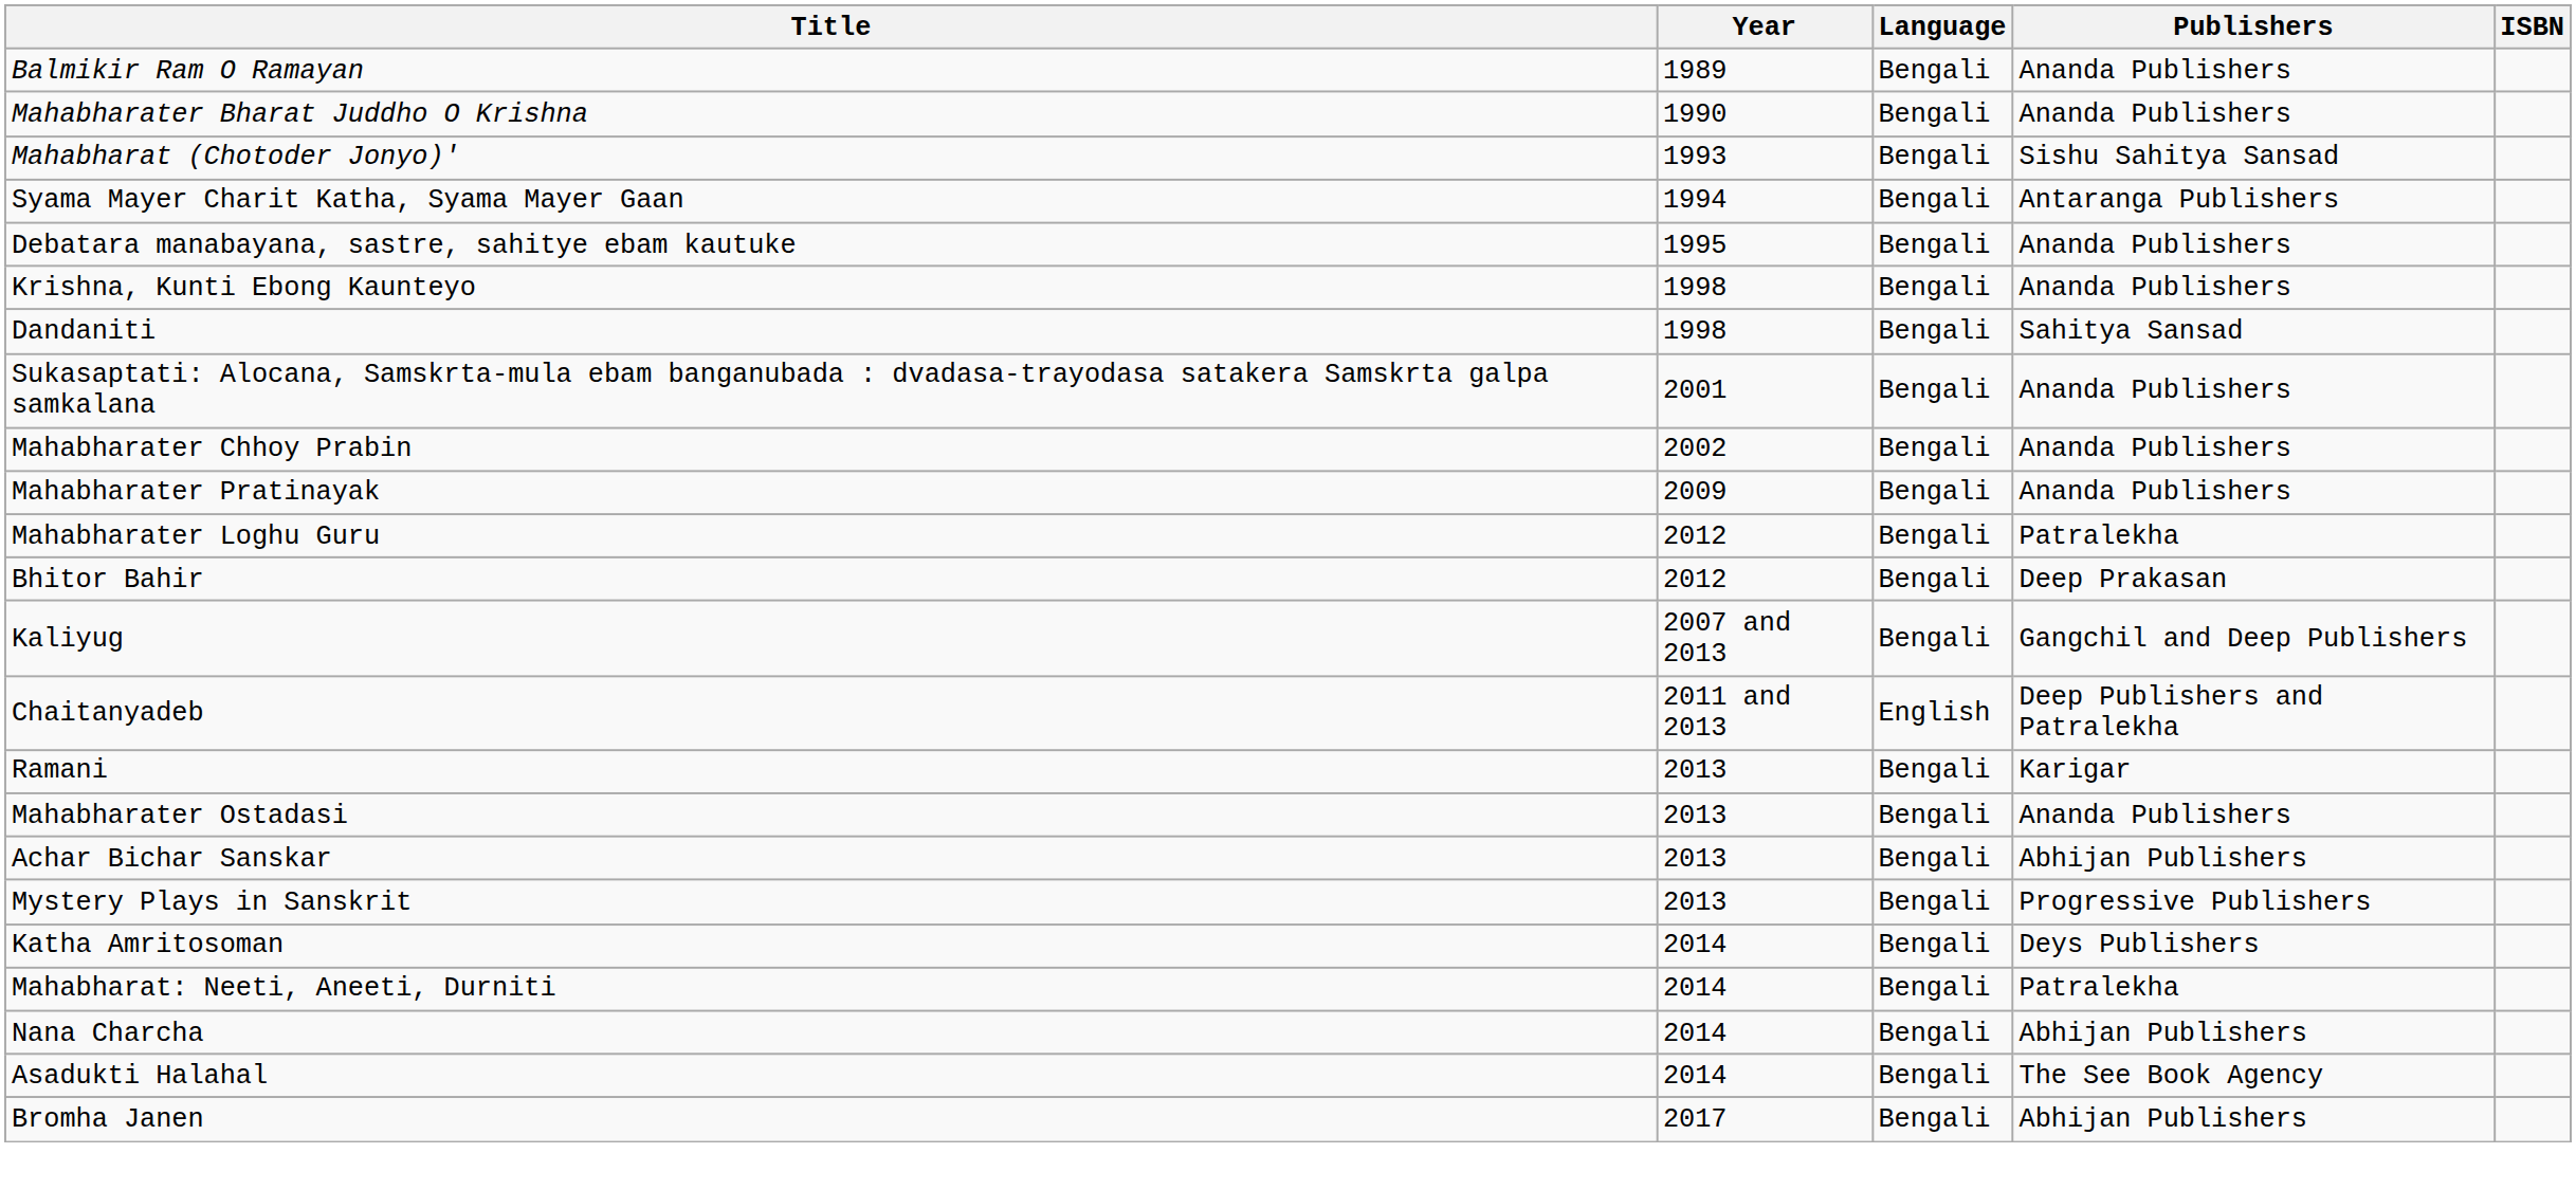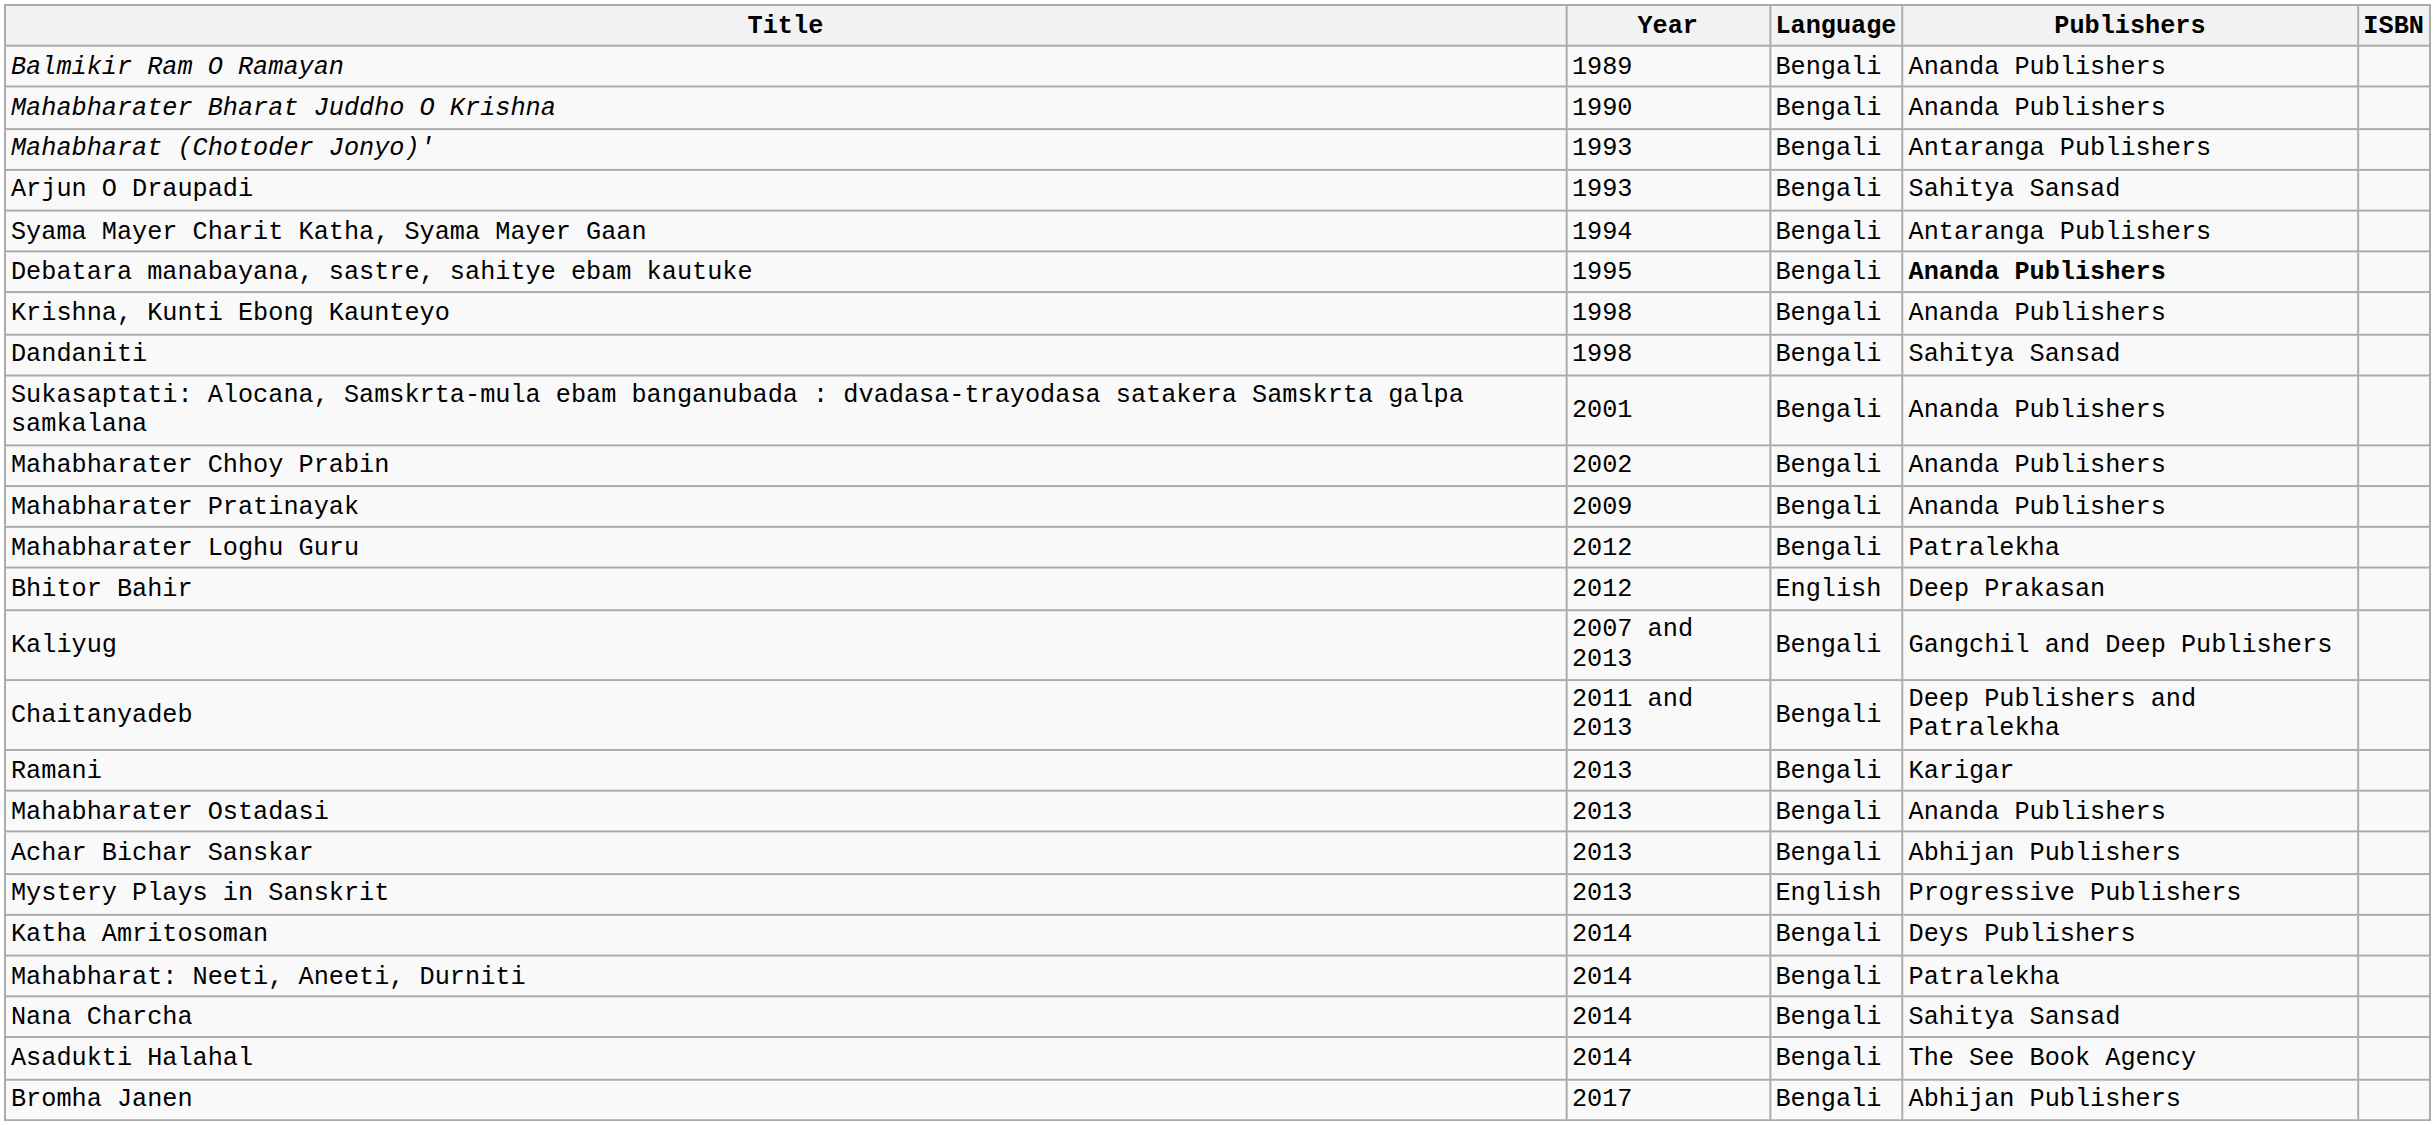 <table class="wikitable sortable">
 <tr>
 <th>Title</th>
 <th>Year</th>
 <th>Language</th>
 <th>Publishers</th>
 <th>ISBN</th>
 </tr>
 <tr>
 <td><em>Balmikir Ram O Ramayan</em></td>
 <td>1989</td>
 <td>Bengali</td>
 <td>Ananda Publishers</td>
 <td></td>
 </tr>
 <tr>
 <td><em>Mahabharater Bharat Juddho O Krishna</em></td>
 <td>1990</td>
 <td>Bengali</td>
 <td>Ananda Publishers</td>
 <td></td>
 </tr>
 <tr>
 <td><em>Mahabharat (Chotoder Jonyo)'</td>
 <td>1993</td>
 <td>Bengali</td>
-<td>Sishu Sahitya Sansad</td>
+<td>Antaranga Publishers</td>
+<td></td>
+</tr>
+<tr>
+<td></em>Arjun O Draupadi<em></td>
+<td>1993</td>
+<td>Bengali</td>
+<td>Sahitya Sansad</td>
 <td></td>
 </tr>
 <tr>
 <td></em>Syama Mayer Charit Katha, Syama Mayer Gaan<em></td>
 <td>1994</td>
 <td>Bengali</td>
 <td>Antaranga Publishers</td>
 <td></td>
 </tr>
 <tr>
 <td></em>Debatara manabayana, sastre, sahitye ebam kautuke<em></td>
 <td>1995</td>
 <td>Bengali</td>
-<td>Ananda Publishers</td>
+<td><strong>Ananda Publishers</strong></td>
 <td></td>
 </tr>
 <tr>
 <td></em>Krishna, Kunti Ebong Kaunteyo<em></td>
 <td>1998</td>
 <td>Bengali</td>
 <td>Ananda Publishers</td>
 <td></td>
 </tr>
 <tr>
 <td></em>Dandaniti<em></td>
 <td>1998</td>
 <td>Bengali</td>
 <td>Sahitya Sansad</td>
 <td></td>
 </tr>
 <tr>
 <td></em>Sukasaptati: Alocana, Samskrta-mula ebam banganubada : dvadasa-trayodasa satakera Samskrta galpa samkalana<em></td>
 <td>2001</td>
 <td>Bengali</td>
 <td>Ananda Publishers</td>
 <td></td>
 </tr>
 <tr>
 <td></em>Mahabharater Chhoy Prabin<em></td>
 <td>2002</td>
 <td>Bengali</td>
 <td>Ananda Publishers</td>
 <td></td>
 </tr>
 <tr>
 <td></em>Mahabharater Pratinayak<em></td>
 <td>2009</td>
 <td>Bengali</td>
 <td>Ananda Publishers</td>
 <td></td>
 </tr>
 <tr>
 <td></em>Mahabharater Loghu Guru<em></td>
 <td>2012</td>
 <td>Bengali</td>
 <td>Patralekha</td>
 <td></td>
 </tr>
 <tr>
 <td></em>Bhitor Bahir<em></td>
 <td>2012</td>
-<td>Bengali</td>
+<td>English</td>
 <td>Deep Prakasan</td>
 <td></td>
 </tr>
 <tr>
 <td></em>Kaliyug<em></td>
 <td>2007 and 2013</td>
 <td>Bengali</td>
 <td>Gangchil and Deep Publishers</td>
 <td></td>
 </tr>
 <tr>
 <td></em>Chaitanyadeb<em></td>
 <td>2011 and 2013</td>
-<td>English</td>
+<td>Bengali</td>
 <td>Deep Publishers and Patralekha</td>
 <td></td>
 </tr>
 <tr>
 <td></em>Ramani<em></td>
 <td>2013</td>
 <td>Bengali</td>
 <td>Karigar</td>
 <td></td>
 </tr>
 <tr>
 <td></em>Mahabharater Ostadasi<em></td>
 <td>2013</td>
 <td>Bengali</td>
 <td>Ananda Publishers</td>
 <td></td>
 </tr>
 <tr>
 <td></em>Achar Bichar Sanskar<em></td>
 <td>2013</td>
 <td>Bengali</td>
 <td>Abhijan Publishers</td>
 <td></td>
 </tr>
 <tr>
 <td></em>Mystery Plays in Sanskrit<em></td>
 <td>2013</td>
-<td>Bengali</td>
+<td>English</td>
 <td>Progressive Publishers</td>
 <td></td>
 </tr>
 <tr>
 <td></em>Katha Amritosoman<em></td>
 <td>2014</td>
 <td>Bengali</td>
 <td>Deys Publishers</td>
 <td></td>
 </tr>
 <tr>
 <td></em>Mahabharat: Neeti, Aneeti, Durniti<em></td>
 <td>2014</td>
 <td>Bengali</td>
 <td>Patralekha</td>
 <td></td>
 </tr>
 <tr>
 <td></em>Nana Charcha<em></td>
 <td>2014</td>
 <td>Bengali</td>
-<td>Abhijan Publishers</td>
+<td>Sahitya Sansad</td>
 <td></td>
 </tr>
 <tr>
 <td></em>Asadukti Halahal<em></td>
 <td>2014</td>
 <td>Bengali</td>
 <td>The See Book Agency</td>
 <td></td>
 </tr>
 <tr>
 <td></em>Bromha Janen<em></td>
 <td>2017</td>
 <td>Bengali</td>
 <td>Abhijan Publishers</td>
 <td></td>
 </tr>
 <tr>
 </tr>
 </table>
